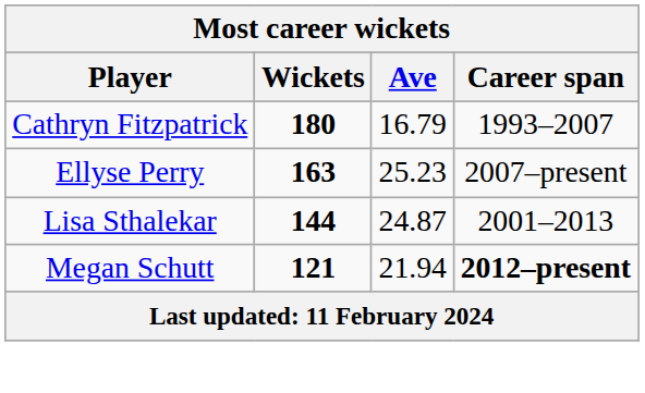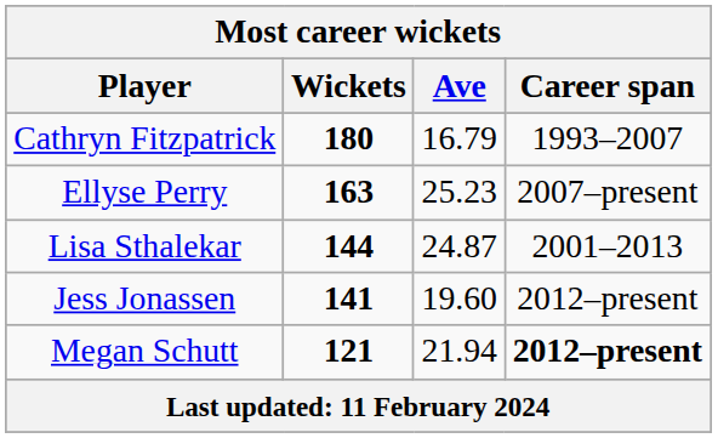 <table class="wikitable" style="text-align: center;">
 <tr>
 <th colspan=4>Most career wickets</th>
 </tr>
 <tr>
 <th>Player</th>
 <th>Wickets</th>
 <th><a href='#'>Ave</a></th>
 <th>Career span</th>
 </tr>
 <tr>
 <td><a href='#'>Cathryn Fitzpatrick</a></td>
 <td><strong>180</strong></td>
 <td>16.79</td>
 <td>1993–2007</td>
 </tr>
 <tr>
 <td><a href='#'>Ellyse Perry</a></td>
 <td><strong>163</strong></td>
 <td>25.23</td>
 <td>2007–present</td>
 </tr>
 <tr>
 <td><a href='#'>Lisa Sthalekar</a></td>
 <td><strong>144</strong></td>
 <td>24.87</td>
 <td>2001–2013</td>
 </tr>
 <tr>
+<td><a href='#'>Jess Jonassen</a></td>
+<td><strong>141</strong></td>
+<td>19.60</td>
+<td>2012–present</td>
+</tr>
+<tr>
 <td><a href='#'>Megan Schutt</a></td>
 <td><strong>121</strong></td>
 <td>21.94</td>
 <td><strong>2012–present</strong></td>
 </tr>
 <tr>
 <th colspan=4><small>Last updated: 11 February 2024</small></th>
 </tr>
 </table>
